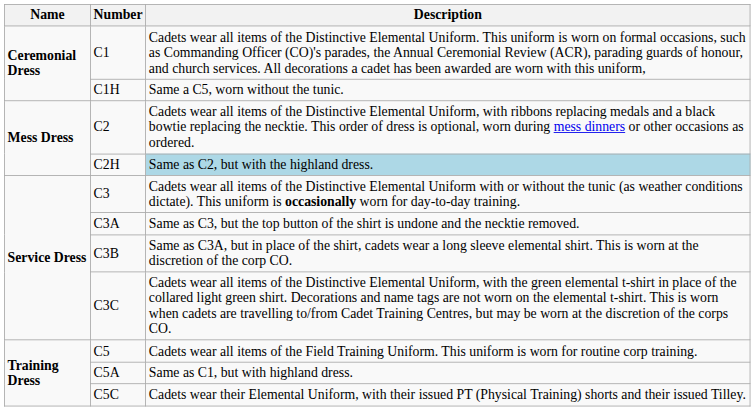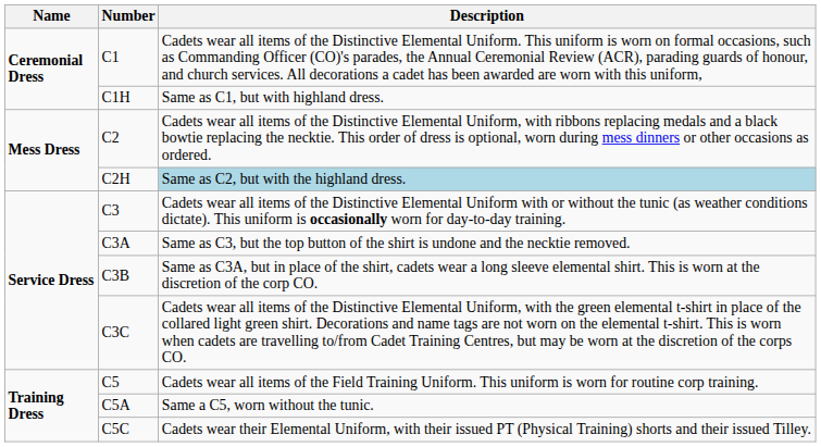 <table class="wikitable">
 <tr>
 <th>Name</th>
 <th>Number</th>
 <th>Description</th>
 </tr>
 <tr>
 <td rowspan="2"><strong>Ceremonial Dress</strong></td>
 <td>C1</td>
 <td>Cadets wear all items of the Distinctive Elemental Uniform. This uniform is worn on formal occasions, such as Commanding Officer (CO)'s parades, the Annual Ceremonial Review (ACR), parading guards of honour, and church services. All decorations a cadet has been awarded are worn with this uniform,</td>
 </tr>
 <tr>
 <td>C1H</td>
-<td>Same a C5, worn without the tunic.</td>
+<td>Same as C1, but with highland dress.</td>
 </tr>
 <tr>
 <td rowspan="2"><strong>Mess Dress</strong></td>
 <td>C2</td>
 <td>Cadets wear all items of the Distinctive Elemental Uniform, with ribbons replacing medals and a black bowtie replacing the necktie. This order of dress is optional, worn during <a href='#'>mess dinners</a> or other occasions as ordered.</td>
 </tr>
 <tr>
 <td>C2H</td>
 <td style="background: lightblue;">Same as C2, but with the highland dress.</td>
 </tr>
 <tr>
 <td rowspan="4"><strong>Service Dress</strong></td>
 <td>C3</td>
 <td>Cadets wear all items of the Distinctive Elemental Uniform with or without the tunic (as weather conditions dictate). This uniform is <strong>occasionally</strong> worn for day-to-day training.</td>
 </tr>
 <tr>
 <td>C3A</td>
 <td>Same as C3, but the top button of the shirt is undone and the necktie removed.</td>
 </tr>
 <tr>
 <td>C3B</td>
 <td>Same as C3A, but in place of the shirt, cadets wear a long sleeve elemental shirt. This is worn at the discretion of the corp CO.</td>
 </tr>
 <tr>
 <td>C3C</td>
 <td>Cadets wear all items of the Distinctive Elemental Uniform, with the green elemental t-shirt in place of the collared light green shirt. Decorations and name tags are not worn on the elemental t-shirt. This is worn when cadets are travelling to/from Cadet Training Centres, but may be worn at the discretion of the corps CO.</td>
 </tr>
 <tr>
 <td rowspan="4"><strong>Training Dress</strong></td>
 <td>C5</td>
 <td>Cadets wear all items of the Field Training Uniform. This uniform is worn for routine corp training.</td>
 </tr>
 <tr>
 <td>C5A</td>
-<td>Same as C1, but with highland dress.</td>
+<td>Same a C5, worn without the tunic.</td>
 </tr>
 <tr>
 <td>C5C</td>
 <td>Cadets wear their Elemental Uniform, with their issued PT (Physical Training) shorts and their issued Tilley.</td>
 </tr>
 </table>
